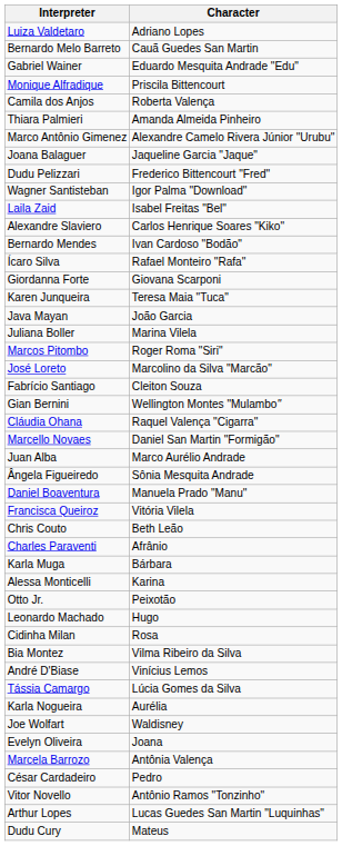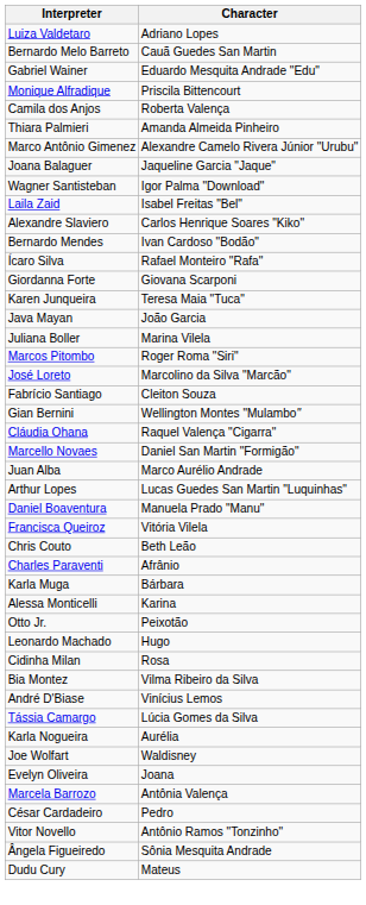 <table class="wikitable">
 <tr>
 <th>Interpreter</th>
 <th>Character</th>
 </tr>
 <tr>
 <td><a href='#'>Luiza Valdetaro</a></td>
 <td>Adriano Lopes</td>
 </tr>
 <tr>
 <td>Bernardo Melo Barreto</td>
 <td>Cauã Guedes San Martin</td>
 </tr>
 <tr>
 <td>Gabriel Wainer</td>
 <td>Eduardo Mesquita Andrade "Edu"</td>
 </tr>
 <tr>
 <td><a href='#'>Monique Alfradique</a></td>
 <td>Priscila Bittencourt</td>
 </tr>
 <tr>
 <td>Camila dos Anjos</td>
 <td>Roberta Valença</td>
 </tr>
 <tr>
 <td>Thiara Palmieri</td>
 <td>Amanda Almeida Pinheiro</td>
 </tr>
 <tr>
 <td>Marco Antônio Gimenez</td>
 <td>Alexandre Camelo Rivera Júnior "Urubu"</td>
 </tr>
 <tr>
 <td>Joana Balaguer</td>
 <td>Jaqueline Garcia "Jaque"</td>
-</tr>
-<tr>
-<td>Dudu Pelizzari</td>
-<td>Frederico Bittencourt "Fred"</td>
 </tr>
 <tr>
 <td>Wagner Santisteban</td>
 <td>Igor Palma "Download"</td>
 </tr>
 <tr>
 <td><a href='#'>Laila Zaid</a></td>
 <td>Isabel Freitas "Bel"</td>
 </tr>
 <tr>
 <td>Alexandre Slaviero</td>
 <td>Carlos Henrique Soares "Kiko"</td>
 </tr>
 <tr>
 <td>Bernardo Mendes</td>
 <td>Ivan Cardoso "Bodão"</td>
 </tr>
 <tr>
 <td>Ícaro Silva</td>
 <td>Rafael Monteiro "Rafa"</td>
 </tr>
 <tr>
 <td>Giordanna Forte</td>
 <td>Giovana Scarponi</td>
 </tr>
 <tr>
 <td>Karen Junqueira</td>
 <td>Teresa Maia "Tuca"</td>
 </tr>
 <tr>
 <td>Java Mayan</td>
 <td>João Garcia</td>
 </tr>
 <tr>
 <td>Juliana Boller</td>
 <td>Marina Vilela</td>
 </tr>
 <tr>
 <td><a href='#'>Marcos Pitombo</a></td>
 <td>Roger Roma "Siri"</td>
 </tr>
 <tr>
 <td><a href='#'>José Loreto</a></td>
 <td>Marcolino da Silva "Marcão"</td>
 </tr>
 <tr>
 <td>Fabrício Santiago</td>
 <td>Cleiton Souza</td>
 </tr>
 <tr>
 <td>Gian Bernini</td>
 <td>Wellington Montes "Mulambo<em>"</em></td>
 </tr>
 <tr>
 <td><a href='#'>Cláudia Ohana</a></td>
 <td>Raquel Valença "Cigarra"</td>
 </tr>
 <tr>
 <td><a href='#'>Marcello Novaes</a></td>
 <td>Daniel San Martin "Formigão"</td>
 </tr>
 <tr>
 <td>Juan Alba</td>
 <td>Marco Aurélio Andrade</td>
 </tr>
 <tr>
-<td>Ângela Figueiredo</td>
-<td>Sônia Mesquita Andrade</td>
+<td>Arthur Lopes</td>
+<td>Lucas Guedes San Martin "Luquinhas"</td>
 </tr>
 <tr>
 <td><a href='#'>Daniel Boaventura</a></td>
 <td>Manuela Prado "Manu"</td>
 </tr>
 <tr>
 <td><a href='#'>Francisca Queiroz</a></td>
 <td>Vitória Vilela</td>
 </tr>
 <tr>
 <td>Chris Couto</td>
 <td>Beth Leão</td>
 </tr>
 <tr>
 <td><a href='#'>Charles Paraventi</a></td>
 <td>Afrânio</td>
 </tr>
 <tr>
 <td>Karla Muga</td>
 <td>Bárbara</td>
 </tr>
 <tr>
 <td>Alessa Monticelli</td>
 <td>Karina</td>
 </tr>
 <tr>
 <td>Otto Jr.</td>
 <td>Peixotão</td>
 </tr>
 <tr>
 <td>Leonardo Machado</td>
 <td>Hugo</td>
 </tr>
 <tr>
 <td>Cidinha Milan</td>
 <td>Rosa</td>
 </tr>
 <tr>
 <td>Bia Montez</td>
 <td>Vilma Ribeiro da Silva</td>
 </tr>
 <tr>
 <td>André D'Biase</td>
 <td>Vinícius Lemos</td>
 </tr>
 <tr>
 <td><a href='#'>Tássia Camargo</a></td>
 <td>Lúcia Gomes da Silva</td>
 </tr>
 <tr>
 <td>Karla Nogueira</td>
 <td>Aurélia</td>
 </tr>
 <tr>
 <td>Joe Wolfart</td>
 <td>Waldisney</td>
 </tr>
 <tr>
 <td>Evelyn Oliveira</td>
 <td>Joana</td>
 </tr>
 <tr>
 <td><a href='#'>Marcela Barrozo</a></td>
 <td>Antônia Valença</td>
 </tr>
 <tr>
 <td>César Cardadeiro</td>
 <td>Pedro</td>
 </tr>
 <tr>
 <td>Vitor Novello</td>
 <td>Antônio Ramos "Tonzinho"</td>
 </tr>
 <tr>
-<td>Arthur Lopes</td>
-<td>Lucas Guedes San Martin "Luquinhas"</td>
+<td>Ângela Figueiredo</td>
+<td>Sônia Mesquita Andrade</td>
 </tr>
 <tr>
 <td>Dudu Cury</td>
 <td>Mateus</td>
 </tr>
 </table>
